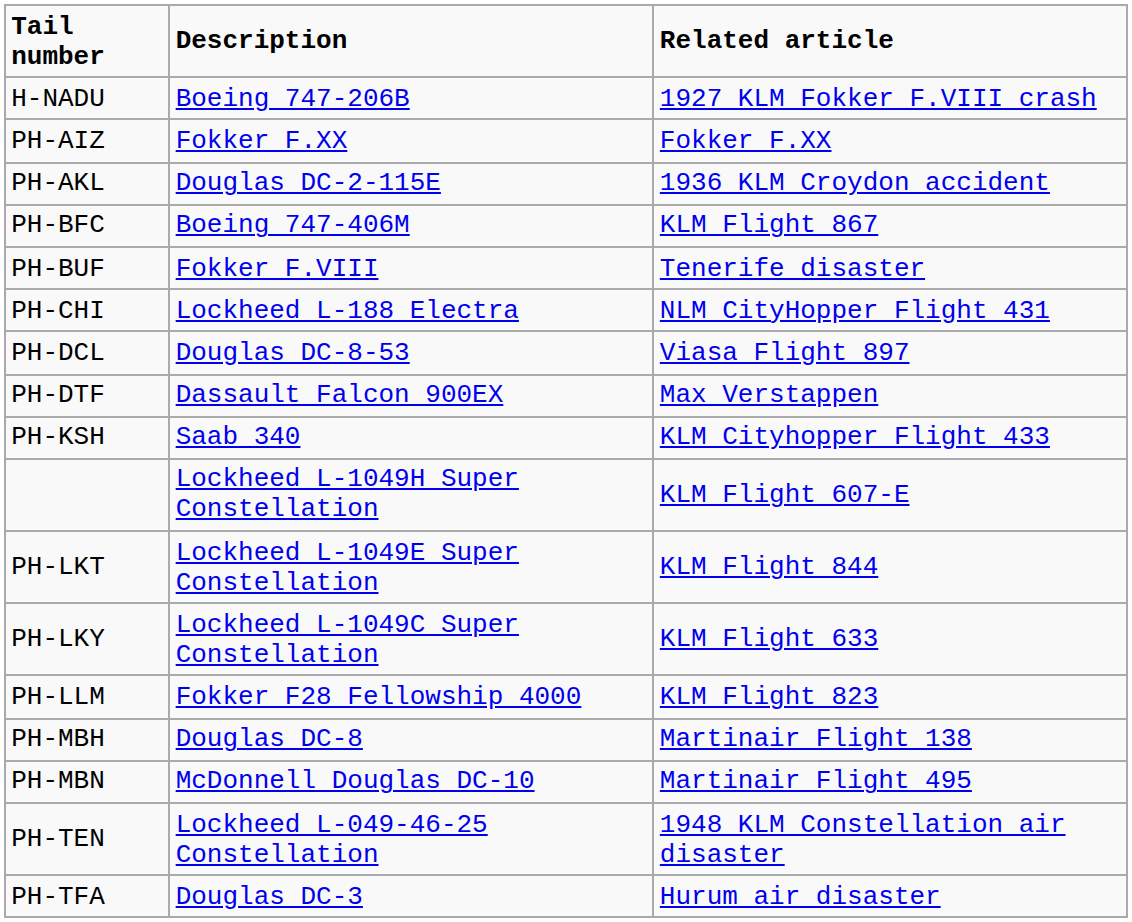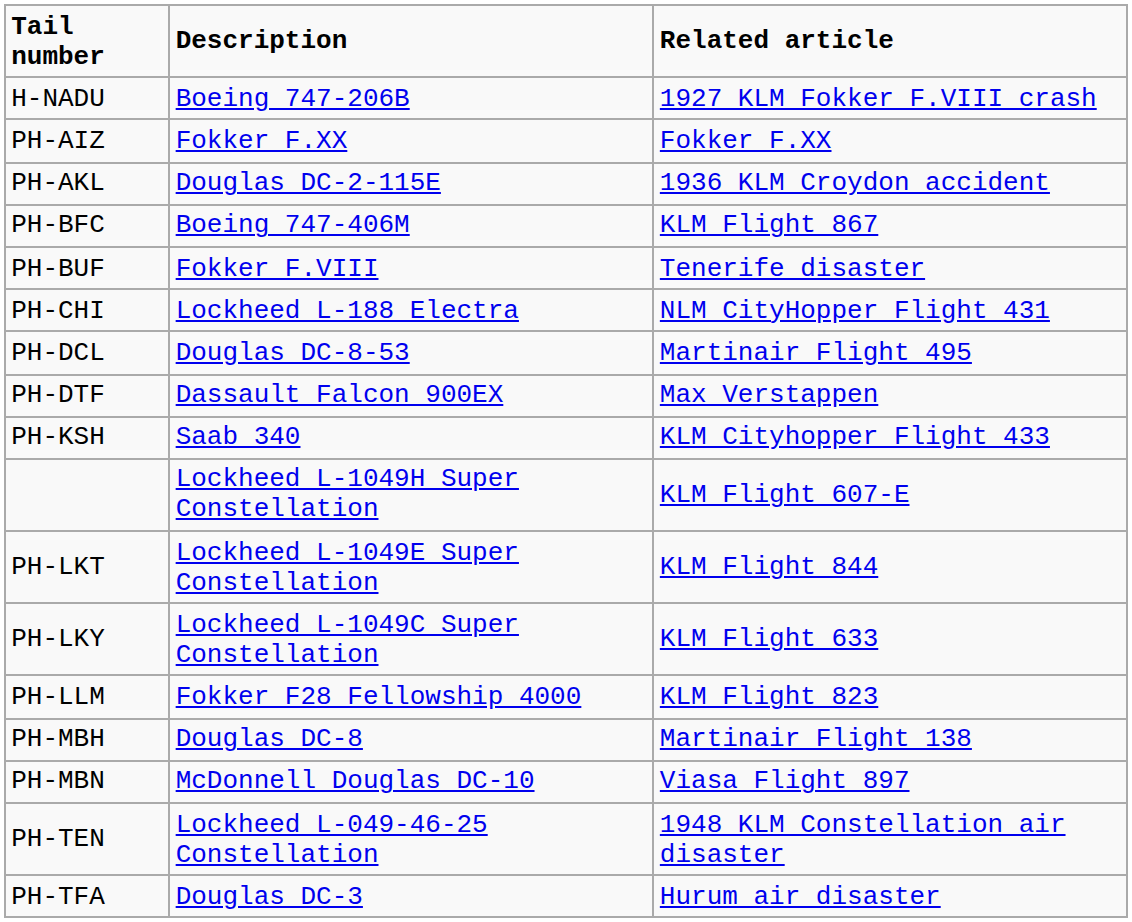 <table class="wikitable" width="90%">
 <tr>
 <td><strong>Tail number</strong></td>
 <td><strong>Description</strong></td>
 <td><strong>Related article</strong></td>
 </tr>
 <tr>
 <td>H-NADU</td>
 <td><a href='#'>Boeing 747-206B</a></td>
 <td><a href='#'>1927 KLM Fokker F.VIII crash</a></td>
 </tr>
 <tr>
 <td>PH-AIZ</td>
 <td><a href='#'>Fokker F.XX</a></td>
 <td><a href='#'>Fokker F.XX</a></td>
 </tr>
 <tr>
 <td>PH-AKL</td>
 <td><a href='#'>Douglas DC-2-115E</a></td>
 <td><a href='#'>1936 KLM Croydon accident</a></td>
 </tr>
 <tr>
 <td>PH-BFC</td>
 <td><a href='#'>Boeing 747-406M</a></td>
 <td><a href='#'>KLM Flight 867</a></td>
 </tr>
 <tr>
 <td>PH-BUF</td>
 <td><a href='#'>Fokker F.VIII</a></td>
 <td><a href='#'>Tenerife disaster</a></td>
 </tr>
 <tr>
 <td>PH-CHI</td>
 <td><a href='#'>Lockheed L-188 Electra</a></td>
 <td><a href='#'>NLM CityHopper Flight 431</a></td>
 </tr>
 <tr>
 <td>PH-DCL</td>
 <td><a href='#'>Douglas DC-8-53</a></td>
-<td><a href='#'>Viasa Flight 897</a></td>
+<td><a href='#'>Martinair Flight 495</a></td>
 </tr>
 <tr>
 <td>PH-DTF</td>
 <td><a href='#'>Dassault Falcon 900EX</a></td>
 <td><a href='#'>Max Verstappen</a></td>
 </tr>
 <tr>
 <td>PH-KSH</td>
 <td><a href='#'>Saab 340</a></td>
 <td><a href='#'>KLM Cityhopper Flight 433</a></td>
 </tr>
 <tr>
 <td></td>
 <td><a href='#'>Lockheed L-1049H Super Constellation</a></td>
 <td><a href='#'>KLM Flight 607-E</a></td>
 </tr>
 <tr>
 <td>PH-LKT</td>
 <td><a href='#'>Lockheed L-1049E Super Constellation</a></td>
 <td><a href='#'>KLM Flight 844</a></td>
 </tr>
 <tr>
 <td>PH-LKY</td>
 <td><a href='#'>Lockheed L-1049C Super Constellation</a></td>
 <td><a href='#'>KLM Flight 633</a></td>
 </tr>
 <tr>
 <td>PH-LLM</td>
 <td><a href='#'>Fokker F28 Fellowship 4000</a></td>
 <td><a href='#'>KLM Flight 823</a></td>
 </tr>
 <tr>
 <td>PH-MBH</td>
 <td><a href='#'>Douglas DC-8</a></td>
 <td><a href='#'>Martinair Flight 138</a></td>
 </tr>
 <tr>
 <td>PH-MBN</td>
 <td><a href='#'>McDonnell Douglas DC-10</a></td>
-<td><a href='#'>Martinair Flight 495</a></td>
+<td><a href='#'>Viasa Flight 897</a></td>
 </tr>
 <tr>
 <td>PH-TEN</td>
 <td><a href='#'>Lockheed L-049-46-25 Constellation</a></td>
 <td><a href='#'>1948 KLM Constellation air disaster</a></td>
 </tr>
 <tr>
 <td>PH-TFA</td>
 <td><a href='#'>Douglas DC-3</a></td>
 <td><a href='#'>Hurum air disaster</a></td>
 </tr>
 </table>
